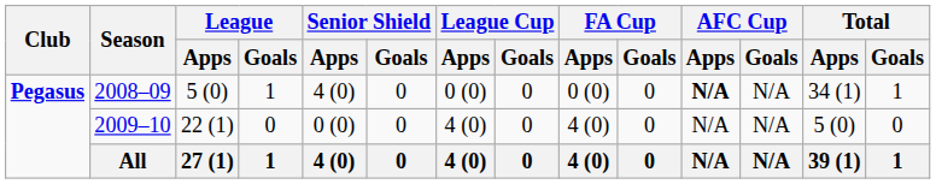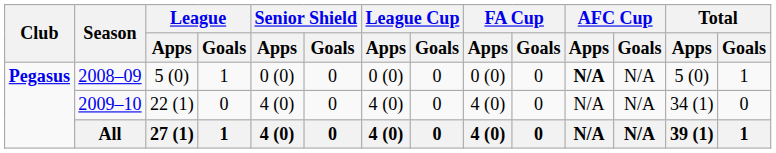 <table class="wikitable" style="text-align: center;">
 <tr>
 <th rowspan="2">Club</th>
 <th rowspan="2">Season</th>
 <th colspan="2"><a href='#'>League</a></th>
 <th colspan="2"><a href='#'>Senior Shield</a></th>
 <th colspan="2"><a href='#'>League Cup</a></th>
 <th colspan="2"><a href='#'>FA Cup</a></th>
 <th colspan="2"><a href='#'>AFC Cup</a></th>
 <th colspan="2">Total</th>
 </tr>
 <tr>
 <th>Apps</th>
 <th>Goals</th>
 <th>Apps</th>
 <th>Goals</th>
 <th>Apps</th>
 <th>Goals</th>
 <th>Apps</th>
 <th>Goals</th>
 <th>Apps</th>
 <th>Goals</th>
 <th>Apps</th>
 <th>Goals</th>
 </tr>
 <tr>
 <td rowspan="3" valign="top"><strong><a href='#'>Pegasus</a></strong></td>
 <td><a href='#'>2008–09</a></td>
 <td>5 (0)</td>
 <td>1</td>
-<td>4 (0)</td>
+<td>0 (0)</td>
 <td>0</td>
 <td>0 (0)</td>
 <td>0</td>
 <td>0 (0)</td>
 <td>0</td>
 <td><strong>N/A</strong></td>
 <td>N/A</td>
-<td>34 (1)</td>
+<td>5 (0)</td>
 <td>1</td>
 </tr>
 <tr>
 <td><a href='#'>2009–10</a></td>
 <td>22 (1)</td>
 <td>0</td>
-<td>0 (0)</td>
+<td>4 (0)</td>
 <td>0</td>
 <td>4 (0)</td>
 <td>0</td>
 <td>4 (0)</td>
 <td>0</td>
 <td>N/A</td>
 <td>N/A</td>
-<td>5 (0)</td>
+<td>34 (1)</td>
 <td>0</td>
 </tr>
 <tr>
 <th>All</th>
 <th>27 (1)</th>
 <th>1</th>
 <th>4 (0)</th>
 <th>0</th>
 <th>4 (0)</th>
 <th>0</th>
 <th>4 (0)</th>
 <th>0</th>
 <th>N/A</th>
 <th>N/A</th>
 <th>39 (1)</th>
 <th>1</th>
 </tr>
 </table>
